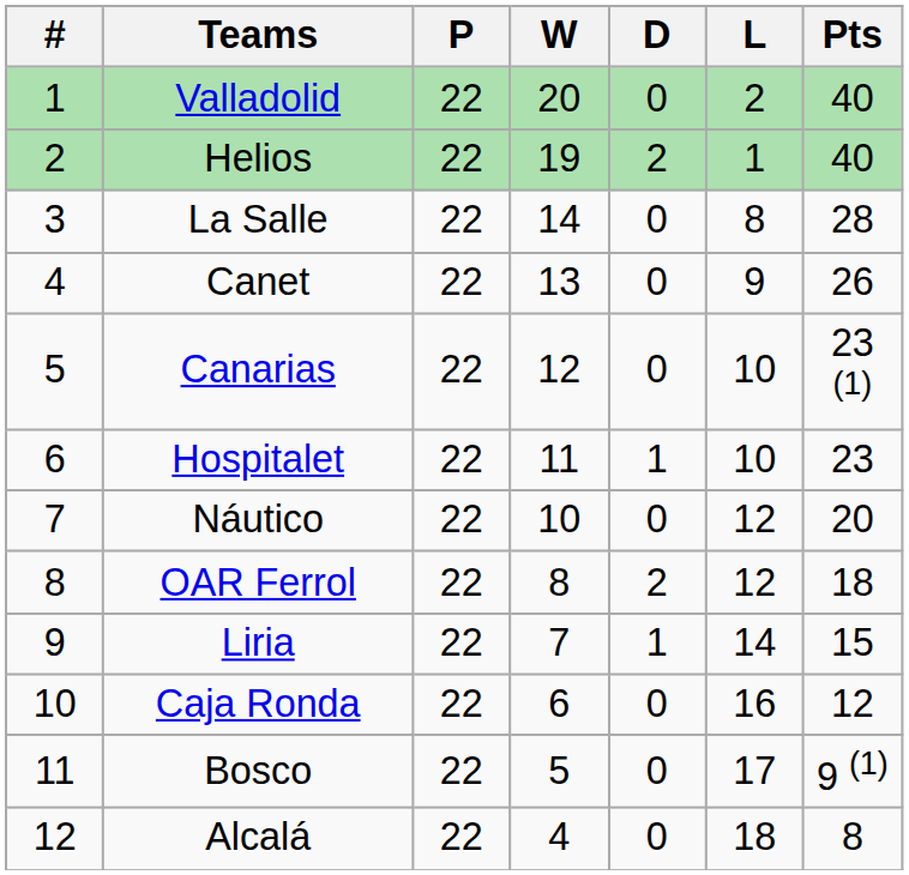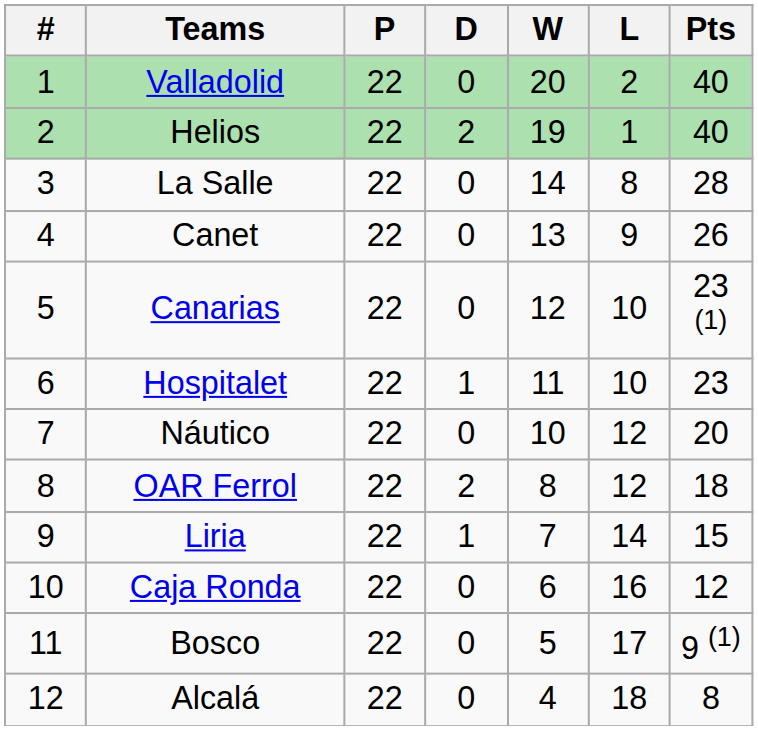 <table class="wikitable" style="text-align: center;">
 <tr>
 <th width=33>#</th>
 <th width=120>Teams</th>
 <th width=33>P</th>
+<th width=33>D</th>
 <th width=33>W</th>
-<th width=33>D</th>
 <th width=33>L</th>
 <th width=33>Pts</th>
 </tr>
 <tr bgcolor=ACE1AF>
 <td>1</td>
 <td><a href='#'>Valladolid</a></td>
 <td>22</td>
+<td>0</td>
 <td>20</td>
-<td>0</td>
 <td>2</td>
 <td>40</td>
 </tr>
 <tr bgcolor=ACE1AF>
 <td>2</td>
 <td>Helios</td>
 <td>22</td>
+<td>2</td>
 <td>19</td>
-<td>2</td>
 <td>1</td>
 <td>40</td>
 </tr>
 <tr>
 <td>3</td>
 <td>La Salle</td>
 <td>22</td>
+<td>0</td>
 <td>14</td>
-<td>0</td>
 <td>8</td>
 <td>28</td>
 </tr>
 <tr>
 <td>4</td>
 <td>Canet</td>
 <td>22</td>
+<td>0</td>
 <td>13</td>
-<td>0</td>
 <td>9</td>
 <td>26</td>
 </tr>
 <tr>
 <td>5</td>
 <td><a href='#'>Canarias</a></td>
 <td>22</td>
+<td>0</td>
 <td>12</td>
-<td>0</td>
 <td>10</td>
 <td>23 <sup>(1)</sup></td>
 </tr>
 <tr>
 <td>6</td>
 <td><a href='#'>Hospitalet</a></td>
 <td>22</td>
+<td>1</td>
 <td>11</td>
-<td>1</td>
 <td>10</td>
 <td>23</td>
 </tr>
 <tr>
 <td>7</td>
 <td>Náutico</td>
 <td>22</td>
+<td>0</td>
 <td>10</td>
-<td>0</td>
 <td>12</td>
 <td>20</td>
 </tr>
 <tr>
 <td>8</td>
 <td><a href='#'>OAR Ferrol</a></td>
 <td>22</td>
+<td>2</td>
 <td>8</td>
-<td>2</td>
 <td>12</td>
 <td>18</td>
 </tr>
 <tr>
 <td>9</td>
 <td><a href='#'>Liria</a></td>
 <td>22</td>
+<td>1</td>
 <td>7</td>
-<td>1</td>
 <td>14</td>
 <td>15</td>
 </tr>
 <tr>
 <td>10</td>
 <td><a href='#'>Caja Ronda</a></td>
 <td>22</td>
+<td>0</td>
 <td>6</td>
-<td>0</td>
 <td>16</td>
 <td>12</td>
 </tr>
 <tr>
 <td>11</td>
 <td>Bosco</td>
 <td>22</td>
+<td>0</td>
 <td>5</td>
-<td>0</td>
 <td>17</td>
 <td>9 <sup>(1)</sup></td>
 </tr>
 <tr>
 <td>12</td>
 <td>Alcalá</td>
 <td>22</td>
+<td>0</td>
 <td>4</td>
-<td>0</td>
 <td>18</td>
 <td>8</td>
 </tr>
 </table>
